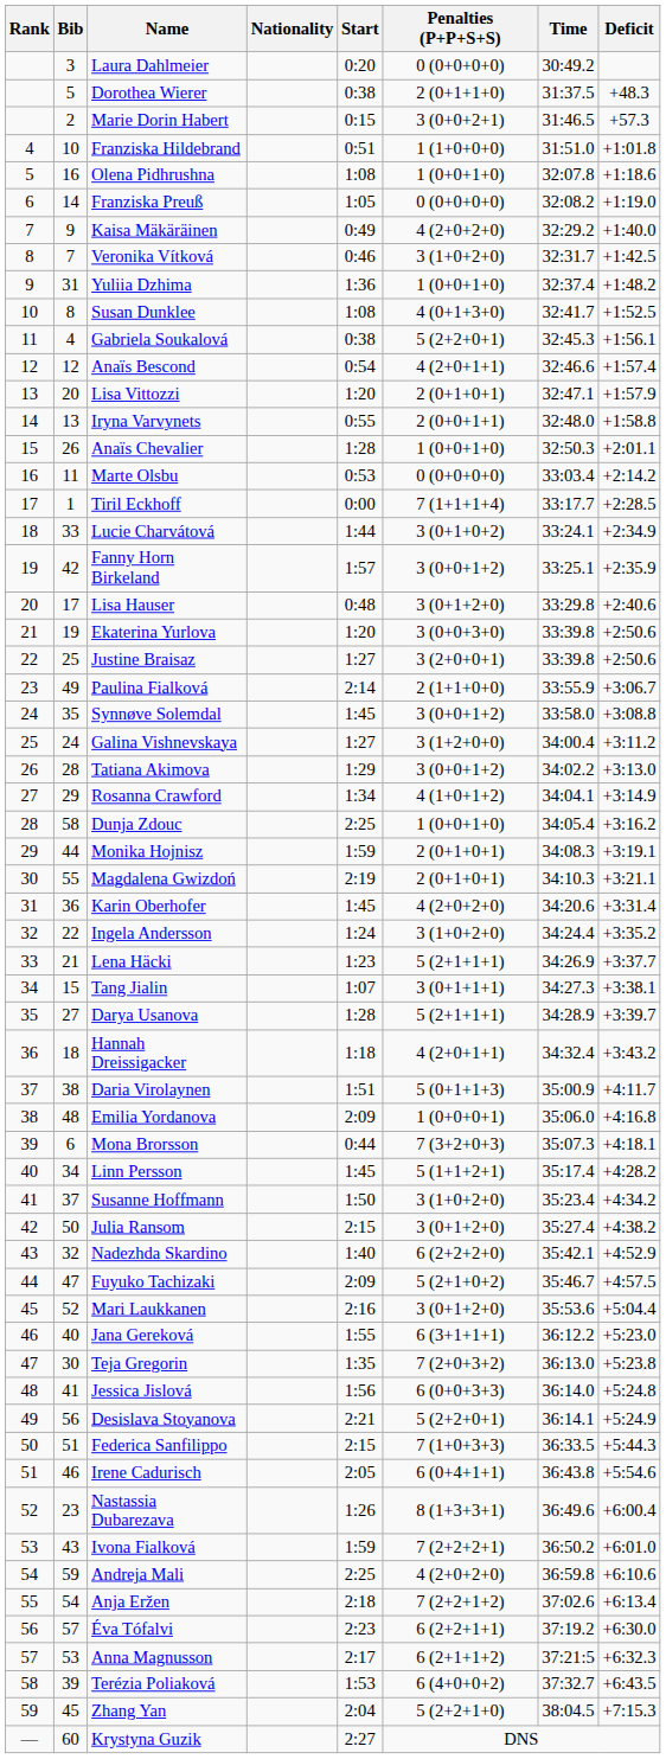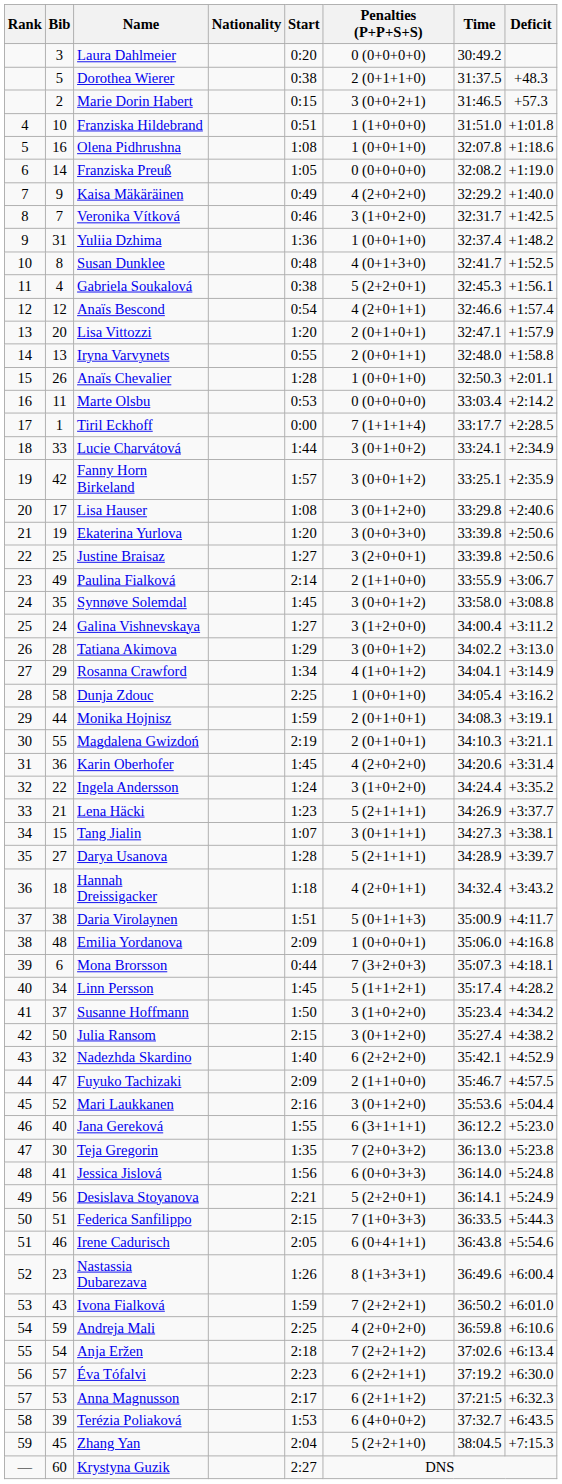 <table class="wikitable sortable" style="text-align:center">
 <tr>
 <th>Rank</th>
 <th>Bib</th>
 <th>Name</th>
 <th>Nationality</th>
 <th>Start</th>
 <th>Penalties (P+P+S+S)</th>
 <th>Time</th>
 <th>Deficit</th>
 </tr>
 <tr>
 <td></td>
 <td>3</td>
 <td align=left><a href='#'>Laura Dahlmeier</a></td>
 <td align=left></td>
 <td>0:20</td>
 <td>0 (0+0+0+0)</td>
 <td>30:49.2</td>
 <td></td>
 </tr>
 <tr>
 <td></td>
 <td>5</td>
 <td align=left><a href='#'>Dorothea Wierer</a></td>
 <td align=left></td>
 <td>0:38</td>
 <td>2 (0+1+1+0)</td>
 <td>31:37.5</td>
 <td>+48.3</td>
 </tr>
 <tr>
 <td></td>
 <td>2</td>
 <td align=left><a href='#'>Marie Dorin Habert</a></td>
 <td align=left></td>
 <td>0:15</td>
 <td>3 (0+0+2+1)</td>
 <td>31:46.5</td>
 <td>+57.3</td>
 </tr>
 <tr>
 <td>4</td>
 <td>10</td>
 <td align=left><a href='#'>Franziska Hildebrand</a></td>
 <td align=left></td>
 <td>0:51</td>
 <td>1 (1+0+0+0)</td>
 <td>31:51.0</td>
 <td>+1:01.8</td>
 </tr>
 <tr>
 <td>5</td>
 <td>16</td>
 <td align=left><a href='#'>Olena Pidhrushna</a></td>
 <td align=left></td>
 <td>1:08</td>
 <td>1 (0+0+1+0)</td>
 <td>32:07.8</td>
 <td>+1:18.6</td>
 </tr>
 <tr>
 <td>6</td>
 <td>14</td>
 <td align=left><a href='#'>Franziska Preuß</a></td>
 <td align=left></td>
 <td>1:05</td>
 <td>0 (0+0+0+0)</td>
 <td>32:08.2</td>
 <td>+1:19.0</td>
 </tr>
 <tr>
 <td>7</td>
 <td>9</td>
 <td align=left><a href='#'>Kaisa Mäkäräinen</a></td>
 <td align=left></td>
 <td>0:49</td>
 <td>4 (2+0+2+0)</td>
 <td>32:29.2</td>
 <td>+1:40.0</td>
 </tr>
 <tr>
 <td>8</td>
 <td>7</td>
 <td align=left><a href='#'>Veronika Vítková</a></td>
 <td align=left></td>
 <td>0:46</td>
 <td>3 (1+0+2+0)</td>
 <td>32:31.7</td>
 <td>+1:42.5</td>
 </tr>
 <tr>
 <td>9</td>
 <td>31</td>
 <td align=left><a href='#'>Yuliia Dzhima</a></td>
 <td align=left></td>
 <td>1:36</td>
 <td>1 (0+0+1+0)</td>
 <td>32:37.4</td>
 <td>+1:48.2</td>
 </tr>
 <tr>
 <td>10</td>
 <td>8</td>
 <td align=left><a href='#'>Susan Dunklee</a></td>
 <td align=left></td>
-<td>1:08</td>
+<td>0:48</td>
 <td>4 (0+1+3+0)</td>
 <td>32:41.7</td>
 <td>+1:52.5</td>
 </tr>
 <tr>
 <td>11</td>
 <td>4</td>
 <td align=left><a href='#'>Gabriela Soukalová</a></td>
 <td align=left></td>
 <td>0:38</td>
 <td>5 (2+2+0+1)</td>
 <td>32:45.3</td>
 <td>+1:56.1</td>
 </tr>
 <tr>
 <td>12</td>
 <td>12</td>
 <td align=left><a href='#'>Anaïs Bescond</a></td>
 <td align=left></td>
 <td>0:54</td>
 <td>4 (2+0+1+1)</td>
 <td>32:46.6</td>
 <td>+1:57.4</td>
 </tr>
 <tr>
 <td>13</td>
 <td>20</td>
 <td align=left><a href='#'>Lisa Vittozzi</a></td>
 <td align=left></td>
 <td>1:20</td>
 <td>2 (0+1+0+1)</td>
 <td>32:47.1</td>
 <td>+1:57.9</td>
 </tr>
 <tr>
 <td>14</td>
 <td>13</td>
 <td align=left><a href='#'>Iryna Varvynets</a></td>
 <td align=left></td>
 <td>0:55</td>
 <td>2 (0+0+1+1)</td>
 <td>32:48.0</td>
 <td>+1:58.8</td>
 </tr>
 <tr>
 <td>15</td>
 <td>26</td>
 <td align=left><a href='#'>Anaïs Chevalier</a></td>
 <td align=left></td>
 <td>1:28</td>
 <td>1 (0+0+1+0)</td>
 <td>32:50.3</td>
 <td>+2:01.1</td>
 </tr>
 <tr>
 <td>16</td>
 <td>11</td>
 <td align=left><a href='#'>Marte Olsbu</a></td>
 <td align=left></td>
 <td>0:53</td>
 <td>0 (0+0+0+0)</td>
 <td>33:03.4</td>
 <td>+2:14.2</td>
 </tr>
 <tr>
 <td>17</td>
 <td>1</td>
 <td align=left><a href='#'>Tiril Eckhoff</a></td>
 <td align=left></td>
 <td>0:00</td>
 <td>7 (1+1+1+4)</td>
 <td>33:17.7</td>
 <td>+2:28.5</td>
 </tr>
 <tr>
 <td>18</td>
 <td>33</td>
 <td align=left><a href='#'>Lucie Charvátová</a></td>
 <td align=left></td>
 <td>1:44</td>
 <td>3 (0+1+0+2)</td>
 <td>33:24.1</td>
 <td>+2:34.9</td>
 </tr>
 <tr>
 <td>19</td>
 <td>42</td>
 <td align=left><a href='#'>Fanny Horn Birkeland</a></td>
 <td align=left></td>
 <td>1:57</td>
 <td>3 (0+0+1+2)</td>
 <td>33:25.1</td>
 <td>+2:35.9</td>
 </tr>
 <tr>
 <td>20</td>
 <td>17</td>
 <td align=left><a href='#'>Lisa Hauser</a></td>
 <td align=left></td>
-<td>0:48</td>
+<td>1:08</td>
 <td>3 (0+1+2+0)</td>
 <td>33:29.8</td>
 <td>+2:40.6</td>
 </tr>
 <tr>
 <td>21</td>
 <td>19</td>
 <td align=left><a href='#'>Ekaterina Yurlova</a></td>
 <td align=left></td>
 <td>1:20</td>
 <td>3 (0+0+3+0)</td>
 <td>33:39.8</td>
 <td>+2:50.6</td>
 </tr>
 <tr>
 <td>22</td>
 <td>25</td>
 <td align=left><a href='#'>Justine Braisaz</a></td>
 <td align=left></td>
 <td>1:27</td>
 <td>3 (2+0+0+1)</td>
 <td>33:39.8</td>
 <td>+2:50.6</td>
 </tr>
 <tr>
 <td>23</td>
 <td>49</td>
 <td align=left><a href='#'>Paulina Fialková</a></td>
 <td align=left></td>
 <td>2:14</td>
 <td>2 (1+1+0+0)</td>
 <td>33:55.9</td>
 <td>+3:06.7</td>
 </tr>
 <tr>
 <td>24</td>
 <td>35</td>
 <td align=left><a href='#'>Synnøve Solemdal</a></td>
 <td align=left></td>
 <td>1:45</td>
 <td>3 (0+0+1+2)</td>
 <td>33:58.0</td>
 <td>+3:08.8</td>
 </tr>
 <tr>
 <td>25</td>
 <td>24</td>
 <td align=left><a href='#'>Galina Vishnevskaya</a></td>
 <td align=left></td>
 <td>1:27</td>
 <td>3 (1+2+0+0)</td>
 <td>34:00.4</td>
 <td>+3:11.2</td>
 </tr>
 <tr>
 <td>26</td>
 <td>28</td>
 <td align=left><a href='#'>Tatiana Akimova</a></td>
 <td align=left></td>
 <td>1:29</td>
 <td>3 (0+0+1+2)</td>
 <td>34:02.2</td>
 <td>+3:13.0</td>
 </tr>
 <tr>
 <td>27</td>
 <td>29</td>
 <td align=left><a href='#'>Rosanna Crawford</a></td>
 <td align=left></td>
 <td>1:34</td>
 <td>4 (1+0+1+2)</td>
 <td>34:04.1</td>
 <td>+3:14.9</td>
 </tr>
 <tr>
 <td>28</td>
 <td>58</td>
 <td align=left><a href='#'>Dunja Zdouc</a></td>
 <td align=left></td>
 <td>2:25</td>
 <td>1 (0+0+1+0)</td>
 <td>34:05.4</td>
 <td>+3:16.2</td>
 </tr>
 <tr>
 <td>29</td>
 <td>44</td>
 <td align=left><a href='#'>Monika Hojnisz</a></td>
 <td align=left></td>
 <td>1:59</td>
 <td>2 (0+1+0+1)</td>
 <td>34:08.3</td>
 <td>+3:19.1</td>
 </tr>
 <tr>
 <td>30</td>
 <td>55</td>
 <td align=left><a href='#'>Magdalena Gwizdoń</a></td>
 <td align=left></td>
 <td>2:19</td>
 <td>2 (0+1+0+1)</td>
 <td>34:10.3</td>
 <td>+3:21.1</td>
 </tr>
 <tr>
 <td>31</td>
 <td>36</td>
 <td align=left><a href='#'>Karin Oberhofer</a></td>
 <td align=left></td>
 <td>1:45</td>
 <td>4 (2+0+2+0)</td>
 <td>34:20.6</td>
 <td>+3:31.4</td>
 </tr>
 <tr>
 <td>32</td>
 <td>22</td>
 <td align=left><a href='#'>Ingela Andersson</a></td>
 <td align=left></td>
 <td>1:24</td>
 <td>3 (1+0+2+0)</td>
 <td>34:24.4</td>
 <td>+3:35.2</td>
 </tr>
 <tr>
 <td>33</td>
 <td>21</td>
 <td align=left><a href='#'>Lena Häcki</a></td>
 <td align=left></td>
 <td>1:23</td>
 <td>5 (2+1+1+1)</td>
 <td>34:26.9</td>
 <td>+3:37.7</td>
 </tr>
 <tr>
 <td>34</td>
 <td>15</td>
 <td align=left><a href='#'>Tang Jialin</a></td>
 <td align=left></td>
 <td>1:07</td>
 <td>3 (0+1+1+1)</td>
 <td>34:27.3</td>
 <td>+3:38.1</td>
 </tr>
 <tr>
 <td>35</td>
 <td>27</td>
 <td align=left><a href='#'>Darya Usanova</a></td>
 <td align=left></td>
 <td>1:28</td>
 <td>5 (2+1+1+1)</td>
 <td>34:28.9</td>
 <td>+3:39.7</td>
 </tr>
 <tr>
 <td>36</td>
 <td>18</td>
 <td align=left><a href='#'>Hannah Dreissigacker</a></td>
 <td align=left></td>
 <td>1:18</td>
 <td>4 (2+0+1+1)</td>
 <td>34:32.4</td>
 <td>+3:43.2</td>
 </tr>
 <tr>
 <td>37</td>
 <td>38</td>
 <td align=left><a href='#'>Daria Virolaynen</a></td>
 <td align=left></td>
 <td>1:51</td>
 <td>5 (0+1+1+3)</td>
 <td>35:00.9</td>
 <td>+4:11.7</td>
 </tr>
 <tr>
 <td>38</td>
 <td>48</td>
 <td align=left><a href='#'>Emilia Yordanova</a></td>
 <td align=left></td>
 <td>2:09</td>
 <td>1 (0+0+0+1)</td>
 <td>35:06.0</td>
 <td>+4:16.8</td>
 </tr>
 <tr>
 <td>39</td>
 <td>6</td>
 <td align=left><a href='#'>Mona Brorsson</a></td>
 <td align=left></td>
 <td>0:44</td>
 <td>7 (3+2+0+3)</td>
 <td>35:07.3</td>
 <td>+4:18.1</td>
 </tr>
 <tr>
 <td>40</td>
 <td>34</td>
 <td align=left><a href='#'>Linn Persson</a></td>
 <td align=left></td>
 <td>1:45</td>
 <td>5 (1+1+2+1)</td>
 <td>35:17.4</td>
 <td>+4:28.2</td>
 </tr>
 <tr>
 <td>41</td>
 <td>37</td>
 <td align=left><a href='#'>Susanne Hoffmann</a></td>
 <td align=left></td>
 <td>1:50</td>
 <td>3 (1+0+2+0)</td>
 <td>35:23.4</td>
 <td>+4:34.2</td>
 </tr>
 <tr>
 <td>42</td>
 <td>50</td>
 <td align=left><a href='#'>Julia Ransom</a></td>
 <td align=left></td>
 <td>2:15</td>
 <td>3 (0+1+2+0)</td>
 <td>35:27.4</td>
 <td>+4:38.2</td>
 </tr>
 <tr>
 <td>43</td>
 <td>32</td>
 <td align=left><a href='#'>Nadezhda Skardino</a></td>
 <td align=left></td>
 <td>1:40</td>
 <td>6 (2+2+2+0)</td>
 <td>35:42.1</td>
 <td>+4:52.9</td>
 </tr>
 <tr>
 <td>44</td>
 <td>47</td>
 <td align=left><a href='#'>Fuyuko Tachizaki</a></td>
 <td align=left></td>
 <td>2:09</td>
-<td>5 (2+1+0+2)</td>
+<td>2 (1+1+0+0)</td>
 <td>35:46.7</td>
 <td>+4:57.5</td>
 </tr>
 <tr>
 <td>45</td>
 <td>52</td>
 <td align=left><a href='#'>Mari Laukkanen</a></td>
 <td align=left></td>
 <td>2:16</td>
 <td>3 (0+1+2+0)</td>
 <td>35:53.6</td>
 <td>+5:04.4</td>
 </tr>
 <tr>
 <td>46</td>
 <td>40</td>
 <td align=left><a href='#'>Jana Gereková</a></td>
 <td align=left></td>
 <td>1:55</td>
 <td>6 (3+1+1+1)</td>
 <td>36:12.2</td>
 <td>+5:23.0</td>
 </tr>
 <tr>
 <td>47</td>
 <td>30</td>
 <td align=left><a href='#'>Teja Gregorin</a></td>
 <td align=left></td>
 <td>1:35</td>
 <td>7 (2+0+3+2)</td>
 <td>36:13.0</td>
 <td>+5:23.8</td>
 </tr>
 <tr>
 <td>48</td>
 <td>41</td>
 <td align=left><a href='#'>Jessica Jislová</a></td>
 <td align=left></td>
 <td>1:56</td>
 <td>6 (0+0+3+3)</td>
 <td>36:14.0</td>
 <td>+5:24.8</td>
 </tr>
 <tr>
 <td>49</td>
 <td>56</td>
 <td align=left><a href='#'>Desislava Stoyanova</a></td>
 <td align=left></td>
 <td>2:21</td>
 <td>5 (2+2+0+1)</td>
 <td>36:14.1</td>
 <td>+5:24.9</td>
 </tr>
 <tr>
 <td>50</td>
 <td>51</td>
 <td align=left><a href='#'>Federica Sanfilippo</a></td>
 <td align=left></td>
 <td>2:15</td>
 <td>7 (1+0+3+3)</td>
 <td>36:33.5</td>
 <td>+5:44.3</td>
 </tr>
 <tr>
 <td>51</td>
 <td>46</td>
 <td align=left><a href='#'>Irene Cadurisch</a></td>
 <td align=left></td>
 <td>2:05</td>
 <td>6 (0+4+1+1)</td>
 <td>36:43.8</td>
 <td>+5:54.6</td>
 </tr>
 <tr>
 <td>52</td>
 <td>23</td>
 <td align=left><a href='#'>Nastassia Dubarezava</a></td>
 <td align=left></td>
 <td>1:26</td>
 <td>8 (1+3+3+1)</td>
 <td>36:49.6</td>
 <td>+6:00.4</td>
 </tr>
 <tr>
 <td>53</td>
 <td>43</td>
 <td align=left><a href='#'>Ivona Fialková</a></td>
 <td align=left></td>
 <td>1:59</td>
 <td>7 (2+2+2+1)</td>
 <td>36:50.2</td>
 <td>+6:01.0</td>
 </tr>
 <tr>
 <td>54</td>
 <td>59</td>
 <td align=left><a href='#'>Andreja Mali</a></td>
 <td align=left></td>
 <td>2:25</td>
 <td>4 (2+0+2+0)</td>
 <td>36:59.8</td>
 <td>+6:10.6</td>
 </tr>
 <tr>
 <td>55</td>
 <td>54</td>
 <td align=left><a href='#'>Anja Eržen</a></td>
 <td align=left></td>
 <td>2:18</td>
 <td>7 (2+2+1+2)</td>
 <td>37:02.6</td>
 <td>+6:13.4</td>
 </tr>
 <tr>
 <td>56</td>
 <td>57</td>
 <td align=left><a href='#'>Éva Tófalvi</a></td>
 <td align=left></td>
 <td>2:23</td>
 <td>6 (2+2+1+1)</td>
 <td>37:19.2</td>
 <td>+6:30.0</td>
 </tr>
 <tr>
 <td>57</td>
 <td>53</td>
 <td align=left><a href='#'>Anna Magnusson</a></td>
 <td align=left></td>
 <td>2:17</td>
 <td>6 (2+1+1+2)</td>
 <td>37:21:5</td>
 <td>+6:32.3</td>
 </tr>
 <tr>
 <td>58</td>
 <td>39</td>
 <td align=left><a href='#'>Terézia Poliaková</a></td>
 <td align=left></td>
 <td>1:53</td>
 <td>6 (4+0+0+2)</td>
 <td>37:32.7</td>
 <td>+6:43.5</td>
 </tr>
 <tr>
 <td>59</td>
 <td>45</td>
 <td align=left><a href='#'>Zhang Yan</a></td>
 <td align=left></td>
 <td>2:04</td>
 <td>5 (2+2+1+0)</td>
 <td>38:04.5</td>
 <td>+7:15.3</td>
 </tr>
 <tr>
 <td>—</td>
 <td>60</td>
 <td align=left><a href='#'>Krystyna Guzik</a></td>
 <td align=left></td>
 <td>2:27</td>
 <td colspan=3>DNS</td>
 </tr>
 </table>
